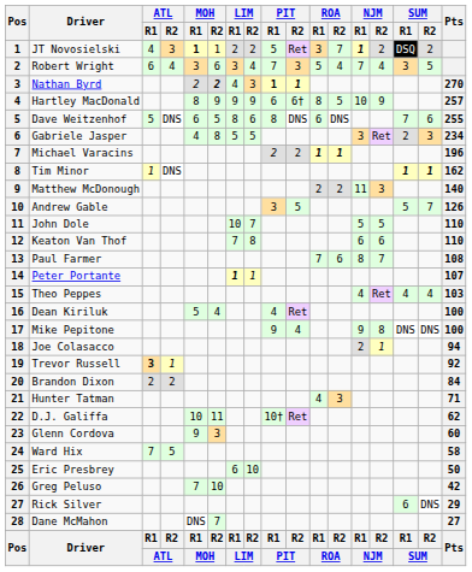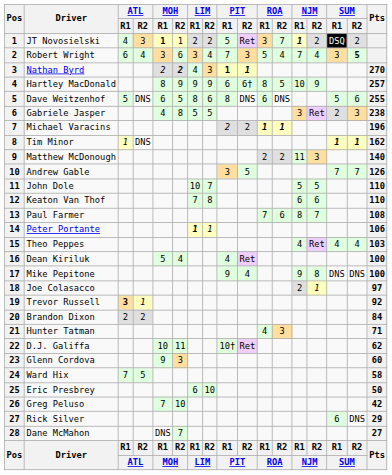 <table class="wikitable" style="font-size:85%; text-align:center">
 <tr>
 <th rowspan="2" valign="middle">Pos</th>
 <th rowspan="2" valign="middle">Driver</th>
 <th colspan="2"><a href='#'>ATL</a></th>
 <th colspan="2"><a href='#'>MOH</a></th>
 <th colspan="2"><a href='#'>LIM</a></th>
 <th colspan="2"><a href='#'>PIT</a></th>
 <th colspan="2"><a href='#'>ROA</a></th>
 <th colspan="2"><a href='#'>NJM</a></th>
 <th colspan="2"><a href='#'>SUM</a></th>
 <th rowspan="2" valign="middle">Pts</th>
 </tr>
 <tr>
 <th>R1</th>
 <th>R2</th>
 <th>R1</th>
 <th>R2</th>
 <th>R1</th>
 <th>R2</th>
 <th>R1</th>
 <th>R2</th>
 <th>R1</th>
 <th>R2</th>
 <th>R1</th>
 <th>R2</th>
 <th>R1</th>
 <th>R2</th>
 </tr>
 <tr>
 <th>1</th>
 <td align="left"> JT Novosielski</td>
 <td style="background:#DFFFDF;">4</td>
 <td style="background:#FFDF9F;">3</td>
 <td style="background:#FFFFBF;"><strong>1</strong></td>
 <td style="background:#FFFFBF;">1</td>
 <td style="background:#DFDFDF;">2</td>
 <td style="background:#DFDFDF;">2</td>
 <td style="background:#DFFFDF;">5</td>
 <td style="background:#EFCFFF;">Ret</td>
 <td style="background:#FFDF9F;">3</td>
 <td style="background:#DFFFDF;">7</td>
 <td style="background:#FFFFBF;"><strong><em>1</em></strong></td>
 <td style="background:#DFDFDF;">2</td>
 <td style="background-color:#000000;color:white">DSQ</td>
 <td style="background:#DFDFDF;">2</td>
 <th></th>
 </tr>
 <tr>
 <th>2</th>
 <td align="left"> Robert Wright</td>
 <td style="background:#DFFFDF;">6</td>
 <td style="background:#DFFFDF;">4</td>
 <td style="background:#FFDF9F;">3</td>
 <td style="background:#DFFFDF;">6</td>
 <td style="background:#FFDF9F;">3</td>
 <td style="background:#DFFFDF;">4</td>
 <td style="background:#DFFFDF;">7</td>
 <td style="background:#FFDF9F;">3</td>
 <td style="background:#DFFFDF;">5</td>
 <td style="background:#DFFFDF;">4</td>
 <td style="background:#DFFFDF;">7</td>
 <td style="background:#DFFFDF;">4</td>
 <td style="background:#FFDF9F;">3</td>
-<td style="background:#DFFFDF;">5</td>
+<td style="background:#DFFFDF;"><strong>5</strong></td>
 <th></th>
 </tr>
 <tr>
 <th>3</th>
 <td align="left"> <a href='#'>Nathan Byrd</a></td>
 <td></td>
 <td></td>
 <td style="background:#DFDFDF;"><em>2</em></td>
 <td style="background:#DFDFDF;"><strong><em>2</em></strong></td>
 <td style="background:#DFFFDF;">4</td>
 <td style="background:#FFDF9F;">3</td>
 <td style="background:#FFFFBF;"><strong>1</strong></td>
 <td style="background:#FFFFBF;"><strong><em>1</em></strong></td>
 <td></td>
 <td></td>
 <td></td>
 <td></td>
 <td></td>
 <td></td>
 <th>270</th>
 </tr>
 <tr>
 <th>4</th>
 <td align="left"> Hartley MacDonald</td>
 <td></td>
 <td></td>
 <td style="background:#DFFFDF;">8</td>
 <td style="background:#DFFFDF;">9</td>
 <td style="background:#DFFFDF;">9</td>
 <td style="background:#DFFFDF;">9</td>
 <td style="background:#DFFFDF;">6</td>
 <td style="background:#DFFFDF;">6†</td>
 <td style="background:#DFFFDF;">8</td>
 <td style="background:#DFFFDF;">5</td>
 <td style="background:#DFFFDF;">10</td>
 <td style="background:#DFFFDF;">9</td>
 <td></td>
 <td></td>
 <th>257</th>
 </tr>
 <tr>
 <th>5</th>
 <td align="left"> Dave Weitzenhof</td>
 <td style="background:#DFFFDF;">5</td>
 <td style="background:#FFFFFF;">DNS</td>
 <td style="background:#DFFFDF;">6</td>
 <td style="background:#DFFFDF;">5</td>
 <td style="background:#DFFFDF;">8</td>
 <td style="background:#DFFFDF;">6</td>
 <td style="background:#DFFFDF;">8</td>
 <td style="background:#FFFFFF;">DNS</td>
 <td style="background:#DFFFDF;">6</td>
 <td style="background:#FFFFFF;">DNS</td>
 <td></td>
 <td></td>
-<td style="background:#DFFFDF;">7</td>
+<td style="background:#DFFFDF;">5</td>
 <td style="background:#DFFFDF;">6</td>
 <th>255</th>
 </tr>
 <tr>
 <th>6</th>
 <td align="left"> Gabriele Jasper</td>
 <td></td>
 <td></td>
 <td style="background:#DFFFDF;">4</td>
 <td style="background:#DFFFDF;">8</td>
 <td style="background:#DFFFDF;">5</td>
 <td style="background:#DFFFDF;">5</td>
 <td></td>
 <td></td>
 <td></td>
 <td></td>
 <td style="background:#FFDF9F;">3</td>
 <td style="background:#EFCFFF;">Ret</td>
 <td style="background:#DFDFDF;">2</td>
 <td style="background:#FFDF9F;">3</td>
-<th>234</th>
+<th>238</th>
 </tr>
 <tr>
 <th>7</th>
 <td align="left"> Michael Varacins</td>
 <td></td>
 <td></td>
 <td></td>
 <td></td>
 <td></td>
 <td></td>
 <td style="background:#DFDFDF;"><em>2</em></td>
 <td style="background:#DFDFDF;">2</td>
 <td style="background:#FFFFBF;"><strong><em>1</em></strong></td>
 <td style="background:#FFFFBF;"><strong><em>1</em></strong></td>
 <td></td>
 <td></td>
 <td></td>
 <td></td>
 <th>196</th>
 </tr>
 <tr>
 <th>8</th>
 <td align="left"> Tim Minor</td>
 <td style="background:#FFFFBF;"><em>1</em></td>
 <td style="background:#FFFFFF;">DNS</td>
 <td></td>
 <td></td>
 <td></td>
 <td></td>
 <td></td>
 <td></td>
 <td></td>
 <td></td>
 <td></td>
 <td></td>
 <td style="background:#FFFFBF;"><strong><em>1</em></strong></td>
 <td style="background:#FFFFBF;"><strong><em>1</em></strong></td>
 <th>162</th>
 </tr>
 <tr>
 <th>9</th>
 <td align="left" nowrap> Matthew McDonough</td>
 <td></td>
 <td></td>
 <td></td>
 <td></td>
 <td></td>
 <td></td>
 <td></td>
 <td></td>
 <td style="background:#DFDFDF;">2</td>
 <td style="background:#DFDFDF;">2</td>
 <td style="background:#DFFFDF;">11</td>
 <td style="background:#FFDF9F;">3</td>
 <td></td>
 <td></td>
 <th>140</th>
 </tr>
 <tr>
 <th>10</th>
 <td align="left"> Andrew Gable</td>
 <td></td>
 <td></td>
 <td></td>
 <td></td>
 <td></td>
 <td></td>
 <td style="background:#FFDF9F;">3</td>
 <td style="background:#DFFFDF;">5</td>
 <td></td>
 <td></td>
 <td></td>
 <td></td>
-<td style="background:#DFFFDF;">5</td>
+<td style="background:#DFFFDF;">7</td>
 <td style="background:#DFFFDF;">7</td>
 <th>126</th>
 </tr>
 <tr>
 <th>11</th>
 <td align="left"> John Dole</td>
 <td></td>
 <td></td>
 <td></td>
 <td></td>
 <td style="background:#DFFFDF;">10</td>
 <td style="background:#DFFFDF;">7</td>
 <td></td>
 <td></td>
 <td></td>
 <td></td>
 <td style="background:#DFFFDF;">5</td>
 <td style="background:#DFFFDF;">5</td>
 <td></td>
 <td></td>
 <th>110</th>
 </tr>
 <tr>
 <th>12</th>
 <td align="left"> Keaton Van Thof</td>
 <td></td>
 <td></td>
 <td></td>
 <td></td>
 <td style="background:#DFFFDF;">7</td>
 <td style="background:#DFFFDF;">8</td>
 <td></td>
 <td></td>
 <td></td>
 <td></td>
 <td style="background:#DFFFDF;">6</td>
 <td style="background:#DFFFDF;">6</td>
 <td></td>
 <td></td>
 <th>110</th>
 </tr>
 <tr>
 <th>13</th>
 <td align="left"> Paul Farmer</td>
 <td></td>
 <td></td>
 <td></td>
 <td></td>
 <td></td>
 <td></td>
 <td></td>
 <td></td>
 <td style="background:#DFFFDF;">7</td>
 <td style="background:#DFFFDF;">6</td>
 <td style="background:#DFFFDF;">8</td>
 <td style="background:#DFFFDF;">7</td>
 <td></td>
 <td></td>
 <th>108</th>
 </tr>
 <tr>
 <th>14</th>
 <td align="left"> <a href='#'>Peter Portante</a></td>
 <td></td>
 <td></td>
 <td></td>
 <td></td>
 <td style="background:#FFFFBF;"><strong><em>1</em></strong></td>
 <td style="background:#FFFFBF;"><em>1</em></td>
 <td></td>
 <td></td>
 <td></td>
 <td></td>
 <td></td>
 <td></td>
 <td></td>
 <td></td>
-<th>107</th>
+<th>106</th>
 </tr>
 <tr>
 <th>15</th>
 <td align="left"> Theo Peppes</td>
 <td></td>
 <td></td>
 <td></td>
 <td></td>
 <td></td>
 <td></td>
 <td></td>
 <td></td>
 <td></td>
 <td></td>
 <td style="background:#DFFFDF;">4</td>
 <td style="background:#EFCFFF;">Ret</td>
 <td style="background:#DFFFDF;">4</td>
 <td style="background:#DFFFDF;">4</td>
 <th>103</th>
 </tr>
 <tr>
 <th>16</th>
 <td align="left"> Dean Kiriluk</td>
 <td></td>
 <td></td>
 <td style="background:#DFFFDF;">5</td>
 <td style="background:#DFFFDF;">4</td>
 <td></td>
 <td></td>
 <td style="background:#DFFFDF;">4</td>
 <td style="background:#EFCFFF;">Ret</td>
 <td></td>
 <td></td>
 <td></td>
 <td></td>
 <td></td>
 <td></td>
 <th>100</th>
 </tr>
 <tr>
 <th>17</th>
 <td align="left"> Mike Pepitone</td>
 <td></td>
 <td></td>
 <td></td>
 <td></td>
 <td></td>
 <td></td>
 <td style="background:#DFFFDF;">9</td>
 <td style="background:#DFFFDF;">4</td>
 <td></td>
 <td></td>
 <td style="background:#DFFFDF;">9</td>
 <td style="background:#DFFFDF;">8</td>
 <td style="background:#FFFFFF;">DNS</td>
 <td style="background:#FFFFFF;">DNS</td>
 <th>100</th>
 </tr>
 <tr>
 <th>18</th>
 <td align="left"> Joe Colasacco</td>
 <td></td>
 <td></td>
 <td></td>
 <td></td>
 <td></td>
 <td></td>
 <td></td>
 <td></td>
 <td></td>
 <td></td>
 <td style="background:#DFDFDF;">2</td>
 <td style="background:#FFFFBF;"><em>1</em></td>
 <td></td>
 <td></td>
-<th>94</th>
+<th>97</th>
 </tr>
 <tr>
 <th>19</th>
 <td align="left"> Trevor Russell</td>
 <td style="background:#FFDF9F;"><strong>3</strong></td>
 <td style="background:#FFFFBF;"><em>1</em></td>
 <td></td>
 <td></td>
 <td></td>
 <td></td>
 <td></td>
 <td></td>
 <td></td>
 <td></td>
 <td></td>
 <td></td>
 <td></td>
 <td></td>
 <th>92</th>
 </tr>
 <tr>
 <th>20</th>
 <td align="left"> Brandon Dixon</td>
 <td style="background:#DFDFDF;">2</td>
 <td style="background:#DFDFDF;">2</td>
 <td></td>
 <td></td>
 <td></td>
 <td></td>
 <td></td>
 <td></td>
 <td></td>
 <td></td>
 <td></td>
 <td></td>
 <td></td>
 <td></td>
 <th>84</th>
 </tr>
 <tr>
 <th>21</th>
 <td align="left"> Hunter Tatman</td>
 <td></td>
 <td></td>
 <td></td>
 <td></td>
 <td></td>
 <td></td>
 <td></td>
 <td></td>
 <td style="background:#DFFFDF;">4</td>
 <td style="background:#FFDF9F;">3</td>
 <td></td>
 <td></td>
 <td></td>
 <td></td>
 <th>71</th>
 </tr>
 <tr>
 <th>22</th>
 <td align="left"> D.J. Galiffa</td>
 <td></td>
 <td></td>
 <td style="background:#DFFFDF;">10</td>
 <td style="background:#DFFFDF;">11</td>
 <td></td>
 <td></td>
 <td style="background:#DFFFDF;">10†</td>
 <td style="background:#EFCFFF;">Ret</td>
 <td></td>
 <td></td>
 <td></td>
 <td></td>
 <td></td>
 <td></td>
 <th>62</th>
 </tr>
 <tr>
 <th>23</th>
 <td align="left"> Glenn Cordova</td>
 <td></td>
 <td></td>
 <td style="background:#DFFFDF;">9</td>
 <td style="background:#FFDF9F;">3</td>
 <td></td>
 <td></td>
 <td></td>
 <td></td>
 <td></td>
 <td></td>
 <td></td>
 <td></td>
 <td></td>
 <td></td>
 <th>60</th>
 </tr>
 <tr>
 <th>24</th>
 <td align="left"> Ward Hix</td>
 <td style="background:#DFFFDF;">7</td>
 <td style="background:#DFFFDF;">5</td>
 <td></td>
 <td></td>
 <td></td>
 <td></td>
 <td></td>
 <td></td>
 <td></td>
 <td></td>
 <td></td>
 <td></td>
 <td></td>
 <td></td>
 <th>58</th>
 </tr>
 <tr>
 <th>25</th>
 <td align="left"> Eric Presbrey</td>
 <td></td>
 <td></td>
 <td></td>
 <td></td>
 <td style="background:#DFFFDF;">6</td>
 <td style="background:#DFFFDF;">10</td>
 <td></td>
 <td></td>
 <td></td>
 <td></td>
 <td></td>
 <td></td>
 <td></td>
 <td></td>
 <th>50</th>
 </tr>
 <tr>
 <th>26</th>
 <td align="left"> Greg Peluso</td>
 <td></td>
 <td></td>
 <td style="background:#DFFFDF;">7</td>
 <td style="background:#DFFFDF;">10</td>
 <td></td>
 <td></td>
 <td></td>
 <td></td>
 <td></td>
 <td></td>
 <td></td>
 <td></td>
 <td></td>
 <td></td>
 <th>42</th>
 </tr>
 <tr>
 <th>27</th>
 <td align="left"> Rick Silver</td>
 <td></td>
 <td></td>
 <td></td>
 <td></td>
 <td></td>
 <td></td>
 <td></td>
 <td></td>
 <td></td>
 <td></td>
 <td></td>
 <td></td>
 <td style="background:#DFFFDF;">6</td>
 <td style="background:#FFFFFF;">DNS</td>
 <th>29</th>
 </tr>
 <tr>
 <th>28</th>
 <td align="left"> Dane McMahon</td>
 <td></td>
 <td></td>
 <td style="background:#FFFFFF;">DNS</td>
 <td style="background:#DFFFDF;">7</td>
 <td></td>
 <td></td>
 <td></td>
 <td></td>
 <td></td>
 <td></td>
 <td></td>
 <td></td>
 <td></td>
 <td></td>
 <th>27</th>
 </tr>
 <tr>
 <th rowspan="2">Pos</th>
 <th rowspan="2">Driver</th>
 <th>R1</th>
 <th>R2</th>
 <th>R1</th>
 <th>R2</th>
 <th>R1</th>
 <th>R2</th>
 <th>R1</th>
 <th>R2</th>
 <th>R1</th>
 <th>R2</th>
 <th>R1</th>
 <th>R2</th>
 <th>R1</th>
 <th>R2</th>
 <th rowspan="2">Pts</th>
 </tr>
 <tr valign="top">
 <th colspan="2"><a href='#'>ATL</a></th>
 <th colspan="2"><a href='#'>MOH</a></th>
 <th colspan="2"><a href='#'>LIM</a></th>
 <th colspan="2"><a href='#'>PIT</a></th>
 <th colspan="2"><a href='#'>ROA</a></th>
 <th colspan="2"><a href='#'>NJM</a></th>
 <th colspan="2"><a href='#'>SUM</a></th>
 </tr>
 </table>
